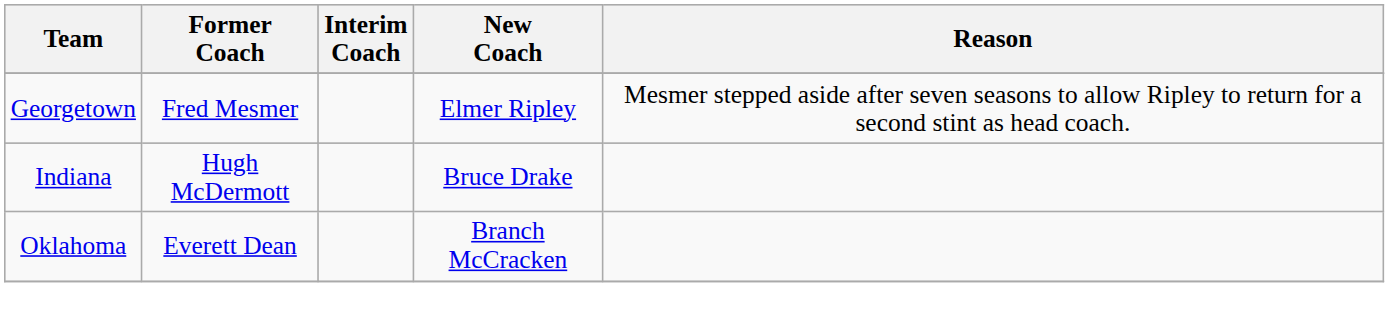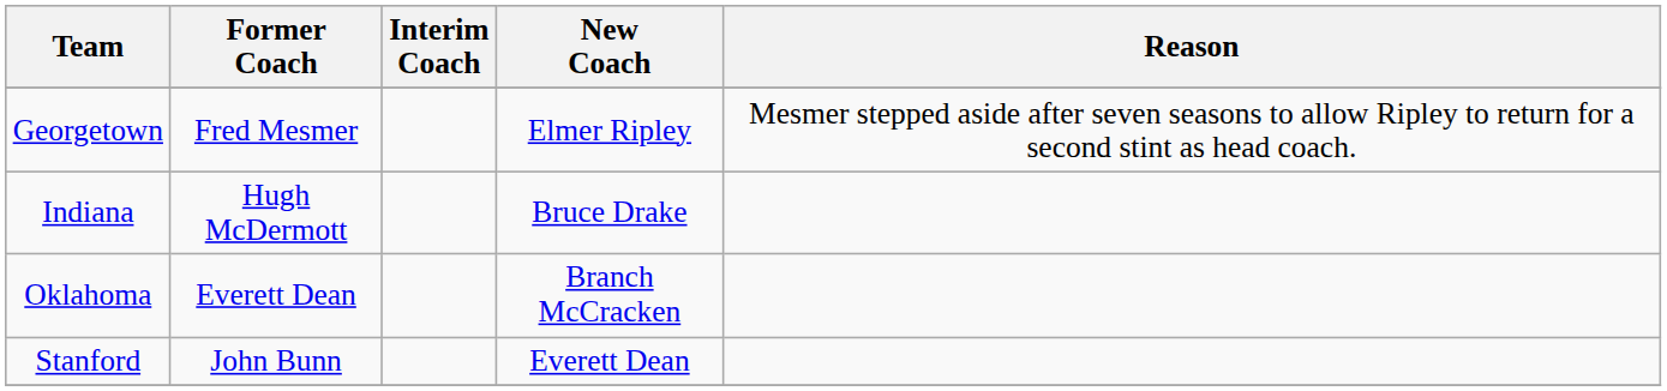 <table class="wikitable" style="text-align:center;">
 <tr>
 <th>Team</th>
 <th>Former<br>Coach</th>
 <th>Interim<br>Coach</th>
 <th>New<br>Coach</th>
 <th>Reason</th>
 </tr>
 <tr>
 </tr>
 <tr>
 <td><a href='#'>Georgetown</a></td>
 <td><a href='#'>Fred Mesmer</a></td>
 <td></td>
 <td><a href='#'>Elmer Ripley</a></td>
 <td>Mesmer stepped aside after seven seasons to allow Ripley to return for a second stint as head coach.</td>
 </tr>
 <tr>
 <td><a href='#'>Indiana</a></td>
 <td><a href='#'>Hugh McDermott</a></td>
 <td></td>
 <td><a href='#'>Bruce Drake</a></td>
 <td></td>
 </tr>
 <tr>
 <td><a href='#'>Oklahoma</a></td>
 <td><a href='#'>Everett Dean</a></td>
 <td></td>
 <td><a href='#'>Branch McCracken</a></td>
 <td></td>
 </tr>
 <tr>
+<td><a href='#'>Stanford</a></td>
+<td><a href='#'>John Bunn</a></td>
+<td></td>
+<td><a href='#'>Everett Dean</a></td>
+<td></td>
+</tr>
+<tr>
 </tr>
 </table>
